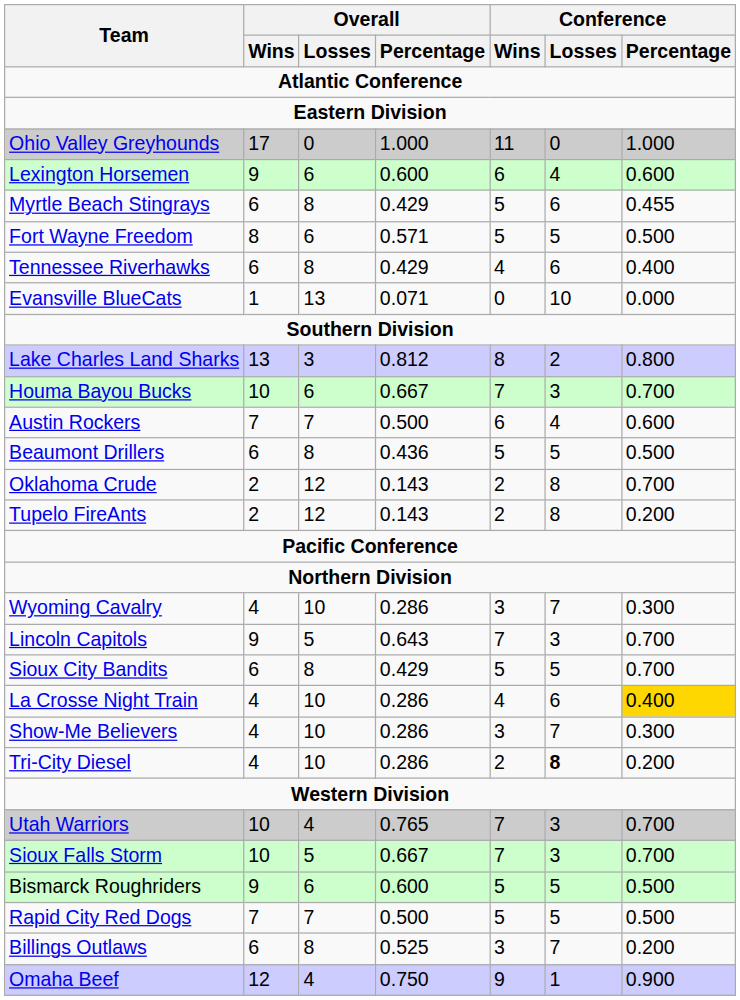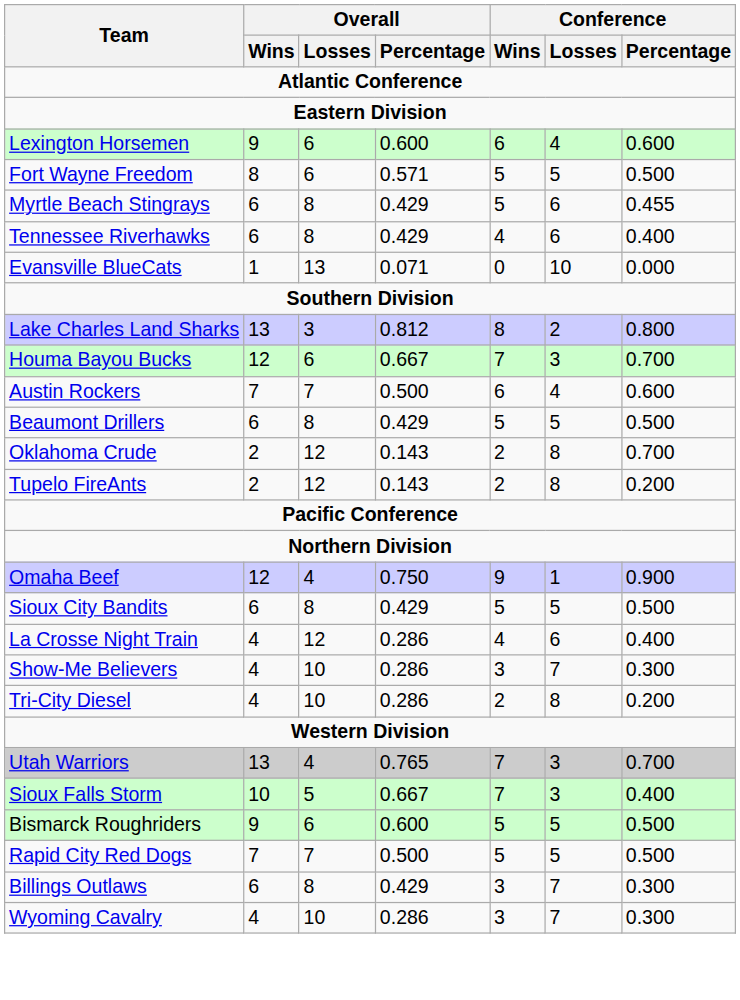 <table class="wikitable">
 <tr>
 <th rowspan="2" style="text-align:center;">Team</th>
 <th colspan="3" style="text-align:center;">Overall</th>
 <th colspan="3" style="text-align:center;">Conference</th>
 </tr>
 <tr>
 <th>Wins</th>
 <th>Losses</th>
 <th>Percentage</th>
 <th>Wins</th>
 <th>Losses</th>
 <th>Percentage</th>
 </tr>
 <tr>
 <td colspan="7" style="text-align:center;"><strong>Atlantic Conference</strong></td>
 </tr>
 <tr>
 <td colspan="7" style="text-align:center;"><strong>Eastern Division</strong></td>
 </tr>
-<tr style="background:#ccc;">
-<td><a href='#'>Ohio Valley Greyhounds</a></td>
-<td>17</td>
-<td>0</td>
-<td>1.000</td>
-<td>11</td>
-<td>0</td>
-<td>1.000</td>
-</tr>
 <tr style="background:#cfc;">
 <td><a href='#'>Lexington Horsemen</a></td>
 <td>9</td>
 <td>6</td>
 <td>0.600</td>
 <td>6</td>
 <td>4</td>
 <td>0.600</td>
 </tr>
 <tr>
+<td><a href='#'>Fort Wayne Freedom</a></td>
+<td>8</td>
+<td>6</td>
+<td>0.571</td>
+<td>5</td>
+<td>5</td>
+<td>0.500</td>
+</tr>
+<tr>
 <td><a href='#'>Myrtle Beach Stingrays</a></td>
 <td>6</td>
 <td>8</td>
 <td>0.429</td>
 <td>5</td>
 <td>6</td>
 <td>0.455</td>
-</tr>
-<tr>
-<td><a href='#'>Fort Wayne Freedom</a></td>
-<td>8</td>
-<td>6</td>
-<td>0.571</td>
-<td>5</td>
-<td>5</td>
-<td>0.500</td>
 </tr>
 <tr>
 <td><a href='#'>Tennessee Riverhawks</a></td>
 <td>6</td>
 <td>8</td>
 <td>0.429</td>
 <td>4</td>
 <td>6</td>
 <td>0.400</td>
 </tr>
 <tr>
 <td><a href='#'>Evansville BlueCats</a></td>
 <td>1</td>
 <td>13</td>
 <td>0.071</td>
 <td>0</td>
 <td>10</td>
 <td>0.000</td>
 </tr>
 <tr>
 <td colspan="7" style="text-align:center;"><strong>Southern Division</strong></td>
 </tr>
 <tr style="background:#ccf;">
 <td><a href='#'>Lake Charles Land Sharks</a></td>
 <td>13</td>
 <td>3</td>
 <td>0.812</td>
 <td>8</td>
 <td>2</td>
 <td>0.800</td>
 </tr>
 <tr style="background:#cfc;">
 <td><a href='#'>Houma Bayou Bucks</a></td>
-<td>10</td>
+<td>12</td>
 <td>6</td>
 <td>0.667</td>
 <td>7</td>
 <td>3</td>
 <td>0.700</td>
 </tr>
 <tr>
 <td><a href='#'>Austin Rockers</a></td>
 <td>7</td>
 <td>7</td>
 <td>0.500</td>
 <td>6</td>
 <td>4</td>
 <td>0.600</td>
 </tr>
 <tr>
 <td><a href='#'>Beaumont Drillers</a></td>
 <td>6</td>
 <td>8</td>
-<td>0.436</td>
+<td>0.429</td>
 <td>5</td>
 <td>5</td>
 <td>0.500</td>
 </tr>
 <tr>
 <td><a href='#'>Oklahoma Crude</a></td>
 <td>2</td>
 <td>12</td>
 <td>0.143</td>
 <td>2</td>
 <td>8</td>
 <td>0.700</td>
 </tr>
 <tr>
 <td><a href='#'>Tupelo FireAnts</a></td>
 <td>2</td>
 <td>12</td>
 <td>0.143</td>
 <td>2</td>
 <td>8</td>
 <td>0.200</td>
 </tr>
 <tr>
 <td colspan="7" style="text-align:center;"><strong>Pacific Conference</strong></td>
 </tr>
 <tr>
 <td colspan="7" style="text-align:center;"><strong>Northern Division</strong></td>
 </tr>
-<tr>
-<td><a href='#'>Wyoming Cavalry</a></td>
+<tr style="background:#ccf;">
+<td><a href='#'>Omaha Beef</a></td>
+<td>12</td>
 <td>4</td>
-<td>10</td>
-<td>0.286</td>
-<td>3</td>
-<td>7</td>
-<td>0.300</td>
-</tr>
-<tr>
-<td><a href='#'>Lincoln Capitols</a></td>
+<td>0.750</td>
 <td>9</td>
-<td>5</td>
-<td>0.643</td>
-<td>7</td>
-<td>3</td>
-<td>0.700</td>
+<td>1</td>
+<td>0.900</td>
 </tr>
 <tr>
 <td><a href='#'>Sioux City Bandits</a></td>
 <td>6</td>
 <td>8</td>
 <td>0.429</td>
 <td>5</td>
 <td>5</td>
-<td>0.700</td>
+<td>0.500</td>
 </tr>
 <tr>
 <td><a href='#'>La Crosse Night Train</a></td>
 <td>4</td>
-<td>10</td>
+<td>12</td>
 <td>0.286</td>
 <td>4</td>
 <td>6</td>
-<td style="background: gold;">0.400</td>
+<td>0.400</td>
 </tr>
 <tr>
 <td><a href='#'>Show-Me Believers</a></td>
 <td>4</td>
 <td>10</td>
 <td>0.286</td>
 <td>3</td>
 <td>7</td>
 <td>0.300</td>
 </tr>
 <tr>
 <td><a href='#'>Tri-City Diesel</a></td>
 <td>4</td>
 <td>10</td>
 <td>0.286</td>
 <td>2</td>
-<td><strong>8</strong></td>
+<td>8</td>
 <td>0.200</td>
 </tr>
 <tr>
 <td colspan="7" style="text-align:center;"><strong>Western Division</strong></td>
 </tr>
 <tr style="background:#ccc;">
 <td><a href='#'>Utah Warriors</a></td>
-<td>10</td>
+<td>13</td>
 <td>4</td>
 <td>0.765</td>
 <td>7</td>
 <td>3</td>
 <td>0.700</td>
 </tr>
 <tr style="background:#cfc;">
 <td><a href='#'>Sioux Falls Storm</a></td>
 <td>10</td>
 <td>5</td>
 <td>0.667</td>
 <td>7</td>
 <td>3</td>
-<td>0.700</td>
+<td>0.400</td>
 </tr>
 <tr style="background:#cfc;">
 <td>Bismarck Roughriders</td>
 <td>9</td>
 <td>6</td>
 <td>0.600</td>
 <td>5</td>
 <td>5</td>
 <td>0.500</td>
 </tr>
 <tr>
 <td><a href='#'>Rapid City Red Dogs</a></td>
 <td>7</td>
 <td>7</td>
 <td>0.500</td>
 <td>5</td>
 <td>5</td>
 <td>0.500</td>
 </tr>
 <tr>
 <td><a href='#'>Billings Outlaws</a></td>
 <td>6</td>
 <td>8</td>
-<td>0.525</td>
+<td>0.429</td>
 <td>3</td>
 <td>7</td>
-<td>0.200</td>
+<td>0.300</td>
 </tr>
-<tr style="background:#ccf;">
-<td><a href='#'>Omaha Beef</a></td>
-<td>12</td>
+<tr>
+<td><a href='#'>Wyoming Cavalry</a></td>
 <td>4</td>
-<td>0.750</td>
-<td>9</td>
-<td>1</td>
-<td>0.900</td>
+<td>10</td>
+<td>0.286</td>
+<td>3</td>
+<td>7</td>
+<td>0.300</td>
 </tr>
 </table>
